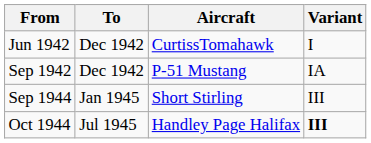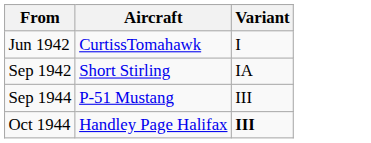 <table class="wikitable">
 <tr>
 <th>From</th>
-<th>To</th>
 <th>Aircraft</th>
 <th>Variant</th>
 </tr>
 <tr>
 <td>Jun 1942</td>
-<td>Dec 1942</td>
 <td><a href='#'>CurtissTomahawk</a></td>
 <td>I</td>
 </tr>
 <tr>
 <td>Sep 1942</td>
-<td>Dec 1942</td>
-<td><a href='#'>P-51 Mustang</a></td>
+<td><a href='#'>Short Stirling</a></td>
 <td>IA</td>
 </tr>
 <tr>
 <td>Sep 1944</td>
-<td>Jan 1945</td>
-<td><a href='#'>Short Stirling</a></td>
+<td><a href='#'>P-51 Mustang</a></td>
 <td>III</td>
 </tr>
 <tr>
 <td>Oct 1944</td>
-<td>Jul 1945</td>
 <td><a href='#'>Handley Page Halifax</a></td>
 <td><strong>III</strong></td>
 </tr>
 </table>
